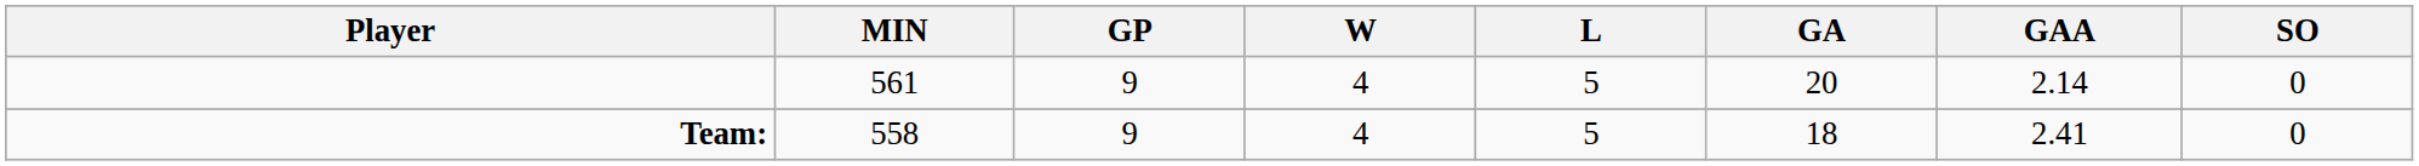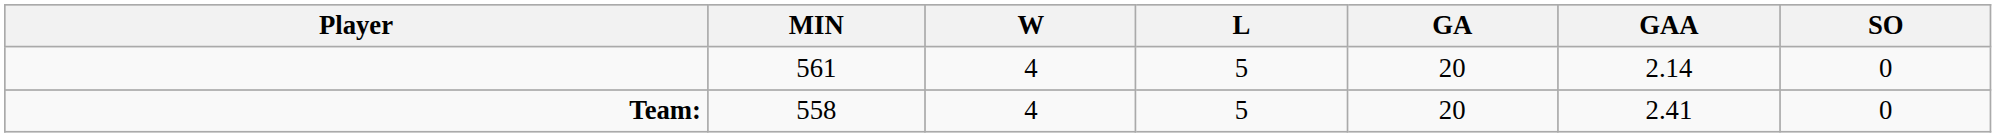 <table class="wikitable sortable" width="60%">
 <tr>
 <th bgcolor="#DDDDFF" width="10%">Player</th>
 <th width="3%" bgcolor="#DDDDFF" title="Minutes played">MIN</th>
-<th width="3%" bgcolor="#DDDDFF" title="Games played in">GP</th>
 <th width="3%" bgcolor="#DDDDFF" title="Wins">W</th>
 <th width="3%" bgcolor="#DDDDFF"title="Losses">L</th>
 <th width="3%" bgcolor="#DDDDFF" title="Goals against">GA</th>
 <th width="3%" bgcolor="#DDDDFF" title="Goals against average">GAA</th>
 <th width="3%" bgcolor="#DDDDFF" title="Shut-outs">SO</th>
 </tr>
 <tr align="center">
 <td align="right"></td>
 <td>561</td>
-<td>9</td>
 <td>4</td>
 <td>5</td>
 <td>20</td>
 <td>2.14</td>
 <td>0</td>
 </tr>
 <tr align="center">
 <td align="right"><strong>Team:</strong></td>
 <td>558</td>
-<td>9</td>
 <td>4</td>
 <td>5</td>
-<td>18</td>
+<td>20</td>
 <td>2.41</td>
 <td>0</td>
 </tr>
 </table>
